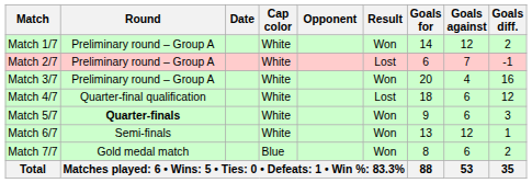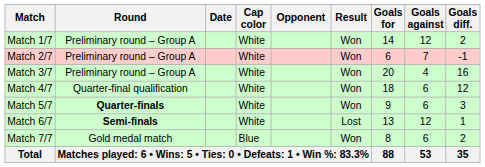 <table class="wikitable sortable" style="text-align: center; font-size: 85%; margin-left: 1em;">
 <tr>
 <th>Match</th>
 <th>Round</th>
 <th>Date</th>
 <th>Cap<br>color</th>
 <th>Opponent</th>
 <th>Result</th>
 <th>Goals<br>for</th>
 <th>Goals<br>against</th>
 <th>Goals<br>diff.</th>
 </tr>
 <tr style="background-color: #ccffcc;">
 <td>Match 1/7</td>
 <td>Preliminary round – Group A</td>
 <td style="text-align: right;"></td>
 <td style="text-align: left;"> White</td>
 <td style="text-align: left;"></td>
 <td>Won</td>
 <td>14</td>
 <td>12</td>
 <td>2</td>
 </tr>
 <tr style="background-color: #ffcccc;">
 <td>Match 2/7</td>
 <td>Preliminary round – Group A</td>
 <td style="text-align: right;"></td>
 <td style="text-align: left;"> White</td>
 <td style="text-align: left;"></td>
-<td>Lost</td>
+<td>Won</td>
 <td>6</td>
 <td>7</td>
 <td>-1</td>
 </tr>
 <tr style="background-color: #ccffcc;">
 <td>Match 3/7</td>
 <td>Preliminary round – Group A</td>
 <td style="text-align: right;"></td>
 <td style="text-align: left;"> White</td>
 <td style="text-align: left;"></td>
 <td>Won</td>
 <td>20</td>
 <td>4</td>
 <td>16</td>
 </tr>
 <tr style="background-color: #ccffcc;">
 <td>Match 4/7</td>
 <td>Quarter-final qualification</td>
 <td style="text-align: right;"></td>
 <td style="text-align: left;"> White</td>
 <td style="text-align: left;"></td>
-<td>Lost</td>
+<td>Won</td>
 <td>18</td>
 <td>6</td>
 <td>12</td>
 </tr>
 <tr style="background-color: #ccffcc;">
 <td>Match 5/7</td>
 <td><strong>Quarter-finals</strong></td>
 <td style="text-align: right;"></td>
 <td style="text-align: left;"> White</td>
 <td style="text-align: left;"></td>
 <td>Won</td>
 <td>9</td>
 <td>6</td>
 <td>3</td>
 </tr>
 <tr style="background-color: #ccffcc;">
 <td>Match 6/7</td>
-<td>Semi-finals</td>
+<td><strong>Semi-finals</strong></td>
 <td style="text-align: right;"></td>
 <td style="text-align: left;"> White</td>
 <td style="text-align: left;"></td>
-<td>Won</td>
+<td>Lost</td>
 <td>13</td>
 <td>12</td>
 <td>1</td>
 </tr>
 <tr style="background-color: #ccffcc;">
 <td>Match 7/7</td>
 <td>Gold medal match</td>
 <td style="text-align: right;"></td>
 <td style="text-align: left;"> Blue</td>
 <td style="text-align: left;"></td>
 <td>Won</td>
 <td>8</td>
 <td>6</td>
 <td>2</td>
 </tr>
 <tr>
 <th>Total</th>
 <th colspan="5">Matches played: 6 • Wins: 5 • Ties: 0 • Defeats: 1 • Win %: 83.3%</th>
 <th>88</th>
 <th>53</th>
 <th>35</th>
 </tr>
 </table>
